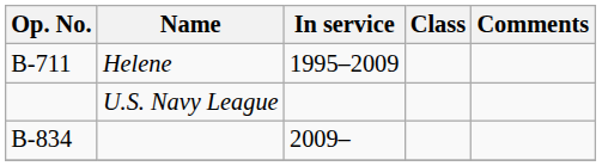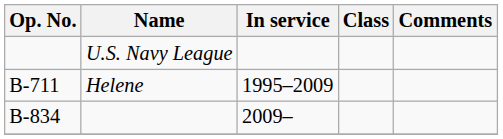 <table class="wikitable">
 <tr>
 <th>Op. No.</th>
 <th>Name</th>
 <th>In service</th>
 <th>Class</th>
 <th>Comments</th>
 </tr>
 <tr>
-<td>B-711</td>
-<td><em>Helene</em></td>
-<td>1995–2009</td>
+<td></td>
+<td><em>U.S. Navy League</em></td>
+<td></td>
 <td></td>
 <td></td>
 </tr>
 <tr>
-<td></td>
-<td><em>U.S. Navy League</em></td>
-<td></td>
+<td>B-711</td>
+<td><em>Helene</em></td>
+<td>1995–2009</td>
 <td></td>
 <td></td>
 </tr>
 <tr>
 <td>B-834</td>
 <td></td>
 <td>2009–</td>
 <td></td>
 <td></td>
 </tr>
 <tr>
 </tr>
 </table>
